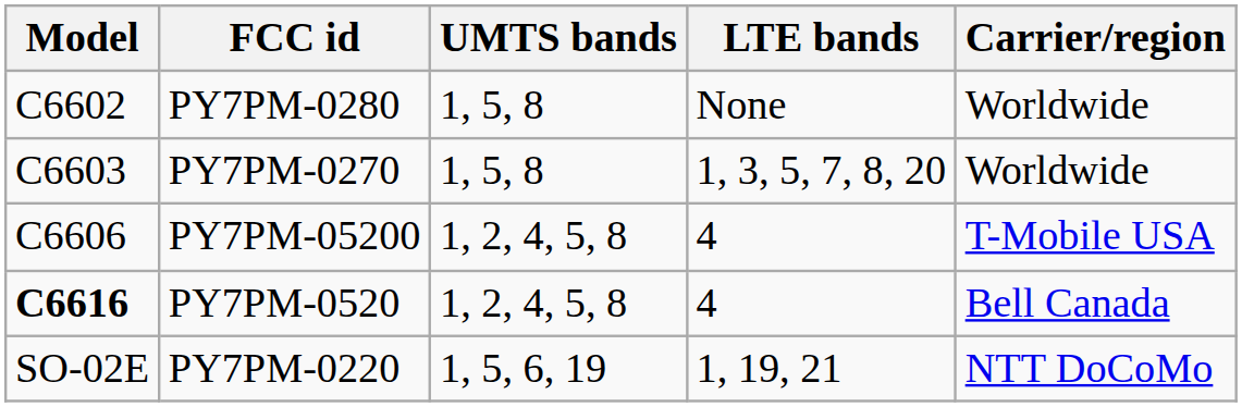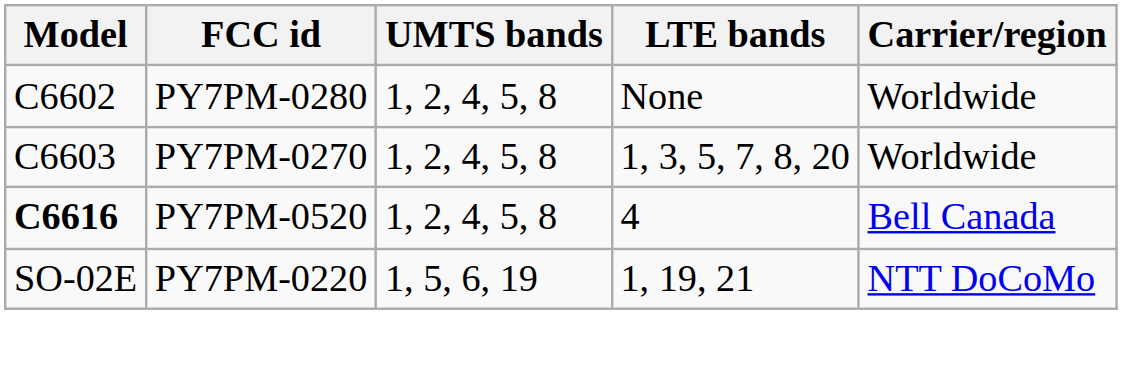 <table class="wikitable">
 <tr>
 <th>Model</th>
 <th>FCC id</th>
 <th>UMTS bands</th>
 <th>LTE bands</th>
 <th>Carrier/region</th>
 </tr>
 <tr>
 <td>C6602</td>
 <td>PY7PM-0280</td>
-<td>1, 5, 8</td>
+<td>1, 2, 4, 5, 8</td>
 <td>None</td>
 <td>Worldwide</td>
 </tr>
 <tr>
 <td>C6603</td>
 <td>PY7PM-0270</td>
-<td>1, 5, 8</td>
+<td>1, 2, 4, 5, 8</td>
 <td>1, 3, 5, 7, 8, 20</td>
 <td>Worldwide</td>
-</tr>
-<tr>
-<td>C6606</td>
-<td>PY7PM-05200</td>
-<td>1, 2, 4, 5, 8</td>
-<td>4</td>
-<td><a href='#'>T-Mobile USA</a></td>
 </tr>
 <tr>
 <td><strong>C6616</strong></td>
 <td>PY7PM-0520</td>
 <td>1, 2, 4, 5, 8</td>
 <td>4</td>
 <td><a href='#'>Bell Canada</a></td>
 </tr>
 <tr>
 <td>SO-02E</td>
 <td>PY7PM-0220</td>
 <td>1, 5, 6, 19</td>
 <td>1, 19, 21</td>
 <td><a href='#'>NTT DoCoMo</a></td>
 </tr>
 </table>
